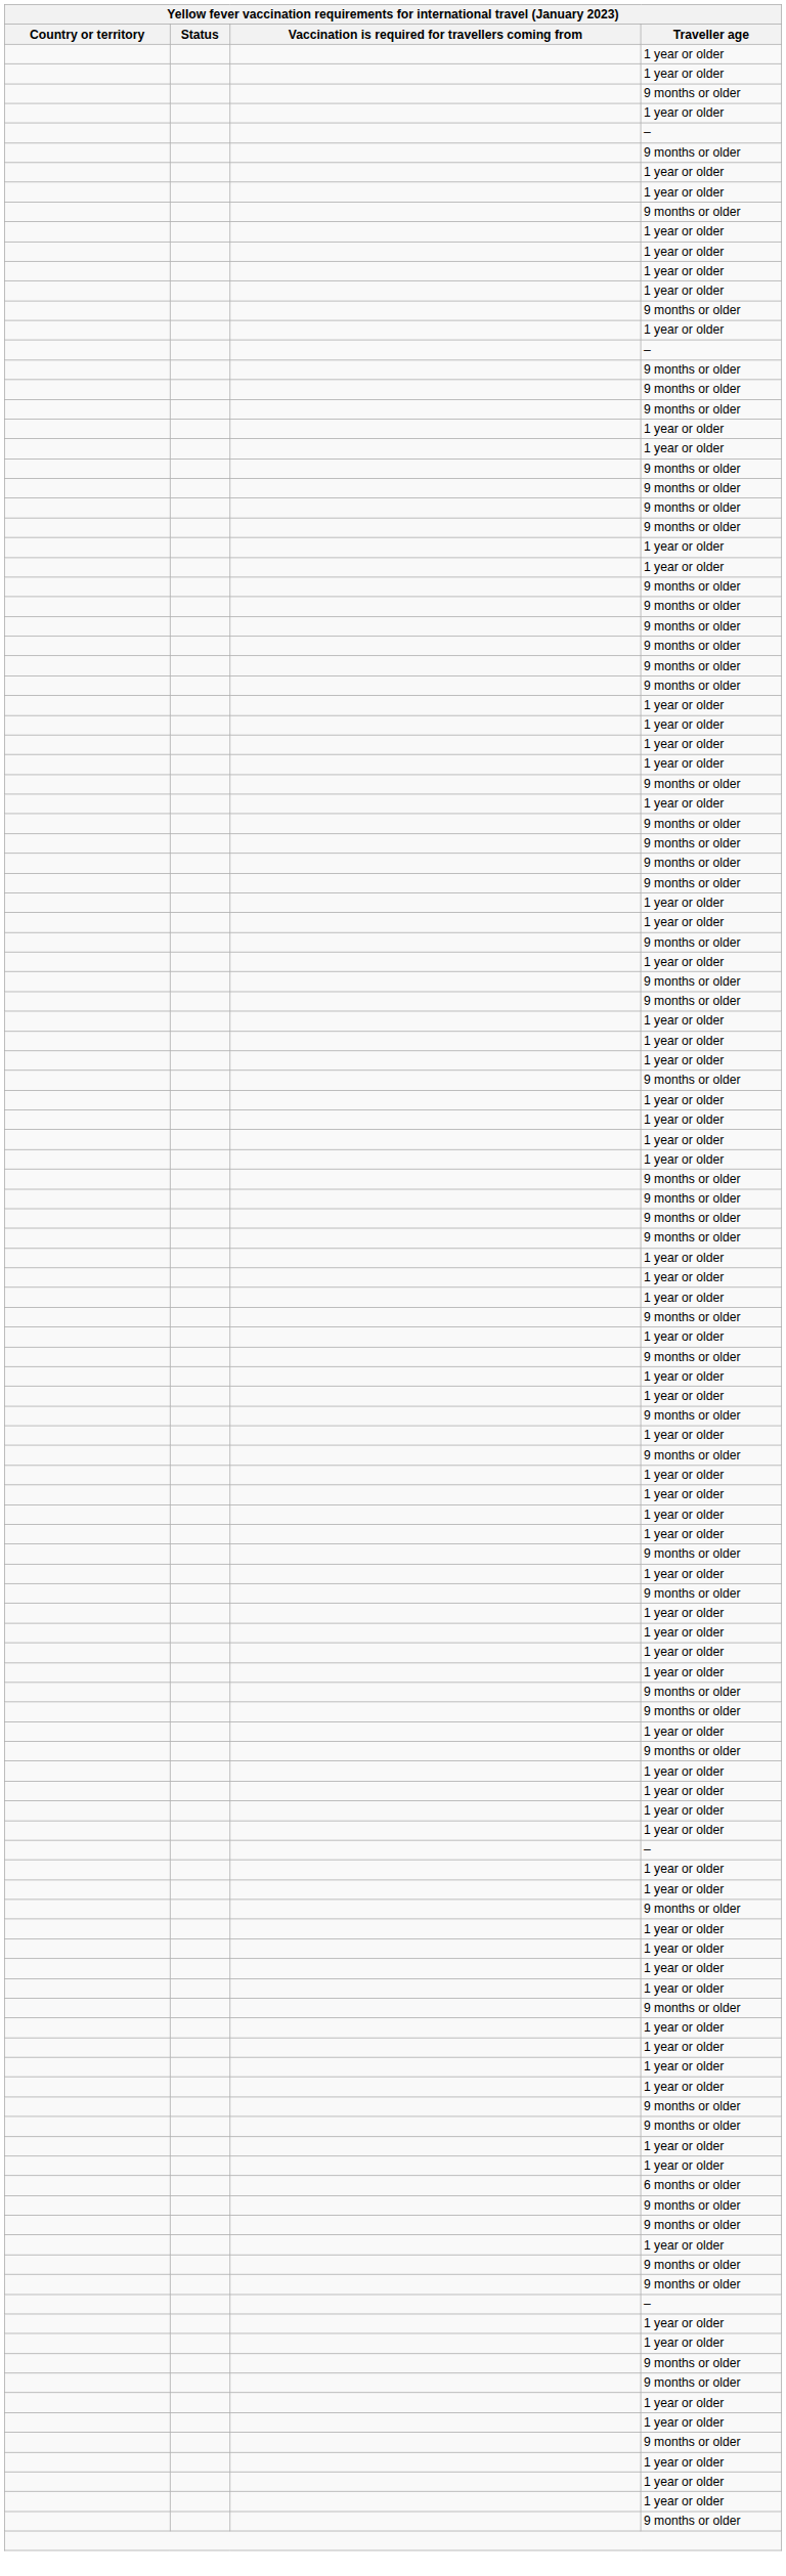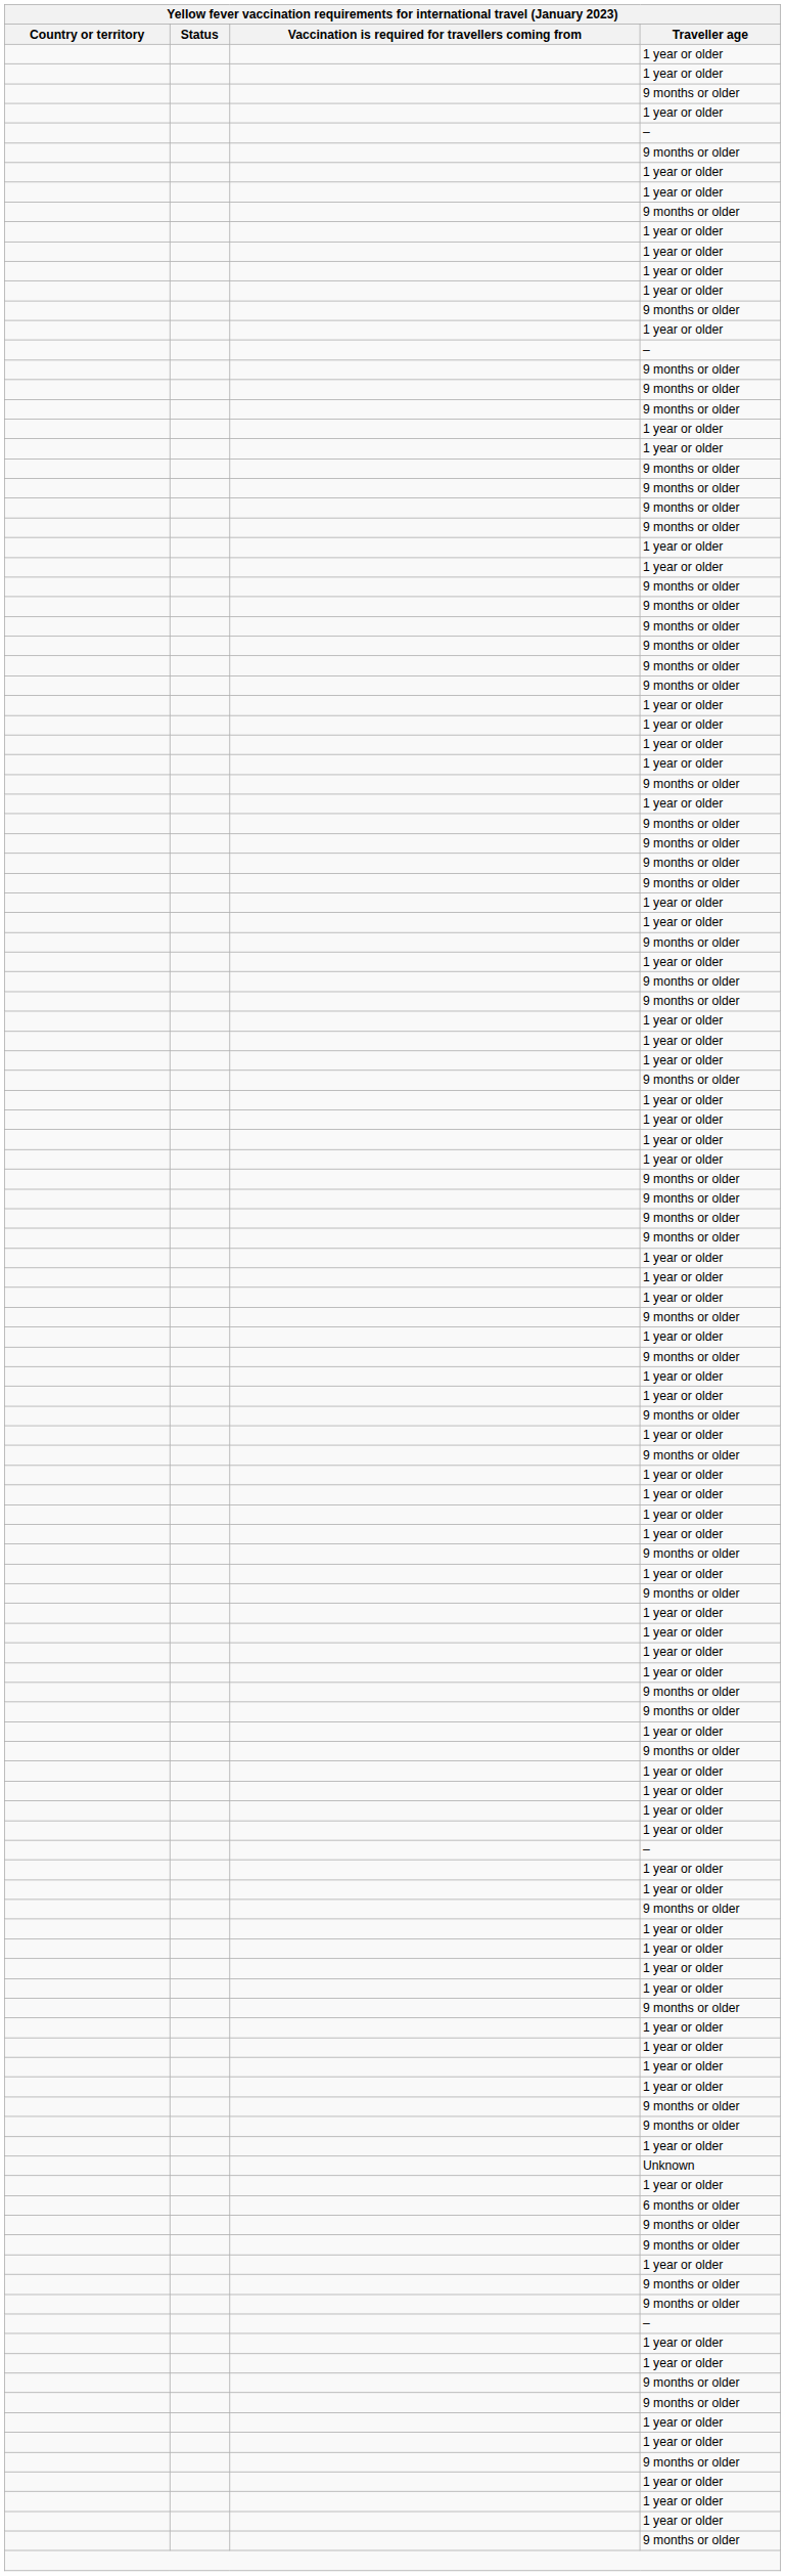 <table class="wikitable sortable" style="text-align:left;" width=1000 align="left">
 <tr>
 <th colspan="4" align="left">Yellow fever vaccination requirements for international travel (January 2023)</th>
 </tr>
 <tr>
 <th align="left">Country or territory</th>
 <th>Status</th>
 <th>Vaccination is required for travellers coming from</th>
 <th>Traveller age</th>
 </tr>
 <tr>
 <td></td>
 <td></td>
 <td></td>
 <td>1 year or older</td>
 </tr>
 <tr>
 <td></td>
 <td></td>
 <td></td>
 <td>1 year or older</td>
 </tr>
 <tr>
 <td></td>
 <td></td>
 <td></td>
 <td>9 months or older</td>
 </tr>
 <tr>
 <td></td>
 <td></td>
 <td></td>
 <td>1 year or older</td>
 </tr>
 <tr>
 <td></td>
 <td></td>
 <td></td>
 <td>–</td>
 </tr>
 <tr>
 <td></td>
 <td></td>
 <td></td>
 <td>9 months or older</td>
 </tr>
 <tr>
 <td></td>
 <td></td>
 <td></td>
 <td>1 year or older</td>
 </tr>
 <tr>
 <td></td>
 <td></td>
 <td></td>
 <td>1 year or older</td>
 </tr>
 <tr>
 <td></td>
 <td></td>
 <td></td>
 <td>9 months or older</td>
 </tr>
 <tr>
 <td></td>
 <td></td>
 <td></td>
 <td>1 year or older</td>
 </tr>
 <tr>
 <td></td>
 <td></td>
 <td></td>
 <td>1 year or older</td>
 </tr>
 <tr>
 <td></td>
 <td></td>
 <td></td>
 <td>1 year or older</td>
 </tr>
 <tr>
 <td></td>
 <td></td>
 <td></td>
 <td>1 year or older</td>
 </tr>
 <tr>
 <td></td>
 <td></td>
 <td></td>
 <td>9 months or older</td>
 </tr>
 <tr>
 <td></td>
 <td></td>
 <td></td>
 <td>1 year or older</td>
 </tr>
 <tr>
 <td></td>
 <td></td>
 <td></td>
 <td>–</td>
 </tr>
 <tr>
 <td></td>
 <td></td>
 <td></td>
 <td>9 months or older</td>
 </tr>
 <tr>
 <td></td>
 <td></td>
 <td></td>
 <td>9 months or older</td>
 </tr>
 <tr>
 <td></td>
 <td></td>
 <td></td>
 <td>9 months or older</td>
 </tr>
 <tr>
 <td></td>
 <td></td>
 <td></td>
 <td>1 year or older</td>
 </tr>
 <tr>
 <td></td>
 <td></td>
 <td></td>
 <td>1 year or older</td>
 </tr>
 <tr>
 <td></td>
 <td></td>
 <td></td>
 <td>9 months or older</td>
 </tr>
 <tr>
 <td></td>
 <td></td>
 <td></td>
 <td>9 months or older</td>
 </tr>
 <tr>
 <td></td>
 <td></td>
 <td></td>
 <td>9 months or older</td>
 </tr>
 <tr>
 <td></td>
 <td></td>
 <td></td>
 <td>9 months or older</td>
 </tr>
 <tr>
 <td></td>
 <td></td>
 <td></td>
 <td>1 year or older</td>
 </tr>
 <tr>
 <td></td>
 <td></td>
 <td></td>
 <td>1 year or older</td>
 </tr>
 <tr>
 <td></td>
 <td></td>
 <td></td>
 <td>9 months or older</td>
 </tr>
 <tr>
 <td></td>
 <td></td>
 <td></td>
 <td>9 months or older</td>
 </tr>
 <tr>
 <td></td>
 <td></td>
 <td></td>
 <td>9 months or older</td>
 </tr>
 <tr>
 <td></td>
 <td></td>
 <td></td>
 <td>9 months or older</td>
 </tr>
 <tr>
 <td></td>
 <td></td>
 <td></td>
 <td>9 months or older</td>
 </tr>
 <tr>
 <td></td>
 <td></td>
 <td></td>
 <td>9 months or older</td>
 </tr>
 <tr>
 <td></td>
 <td></td>
 <td></td>
 <td>1 year or older</td>
 </tr>
 <tr>
 <td></td>
 <td></td>
 <td></td>
 <td>1 year or older</td>
 </tr>
 <tr>
 <td></td>
 <td></td>
 <td></td>
 <td>1 year or older</td>
 </tr>
 <tr>
 <td></td>
 <td></td>
 <td></td>
 <td>1 year or older</td>
 </tr>
 <tr>
 <td></td>
 <td></td>
 <td></td>
 <td>9 months or older</td>
 </tr>
 <tr>
 <td></td>
 <td></td>
 <td></td>
 <td>1 year or older</td>
 </tr>
 <tr>
 <td></td>
 <td></td>
 <td></td>
 <td>9 months or older</td>
 </tr>
 <tr>
 <td></td>
 <td></td>
 <td></td>
 <td>9 months or older</td>
 </tr>
 <tr>
 <td></td>
 <td></td>
 <td></td>
 <td>9 months or older</td>
 </tr>
 <tr>
 <td></td>
 <td></td>
 <td></td>
 <td>9 months or older</td>
 </tr>
 <tr>
 <td></td>
 <td></td>
 <td></td>
 <td>1 year or older</td>
 </tr>
 <tr>
 <td></td>
 <td></td>
 <td></td>
 <td>1 year or older</td>
 </tr>
 <tr>
 <td></td>
 <td></td>
 <td></td>
 <td>9 months or older</td>
 </tr>
 <tr>
 <td></td>
 <td></td>
 <td></td>
 <td>1 year or older</td>
 </tr>
 <tr>
 <td></td>
 <td></td>
 <td></td>
 <td>9 months or older</td>
 </tr>
 <tr>
 <td></td>
 <td></td>
 <td></td>
 <td>9 months or older</td>
 </tr>
 <tr>
 <td></td>
 <td></td>
 <td></td>
 <td>1 year or older</td>
 </tr>
 <tr>
 <td></td>
 <td></td>
 <td></td>
 <td>1 year or older</td>
 </tr>
 <tr>
 <td></td>
 <td></td>
 <td></td>
 <td>1 year or older</td>
 </tr>
 <tr>
 <td></td>
 <td></td>
 <td></td>
 <td>9 months or older</td>
 </tr>
 <tr>
 <td></td>
 <td></td>
 <td></td>
 <td>1 year or older</td>
 </tr>
 <tr>
 <td></td>
 <td></td>
 <td></td>
 <td>1 year or older</td>
 </tr>
 <tr>
 <td></td>
 <td></td>
 <td></td>
 <td>1 year or older</td>
 </tr>
 <tr>
 <td></td>
 <td></td>
 <td></td>
 <td>1 year or older</td>
 </tr>
 <tr>
 <td></td>
 <td></td>
 <td></td>
 <td>9 months or older</td>
 </tr>
 <tr>
 <td></td>
 <td></td>
 <td></td>
 <td>9 months or older</td>
 </tr>
 <tr>
 <td></td>
 <td></td>
 <td></td>
 <td>9 months or older</td>
 </tr>
 <tr>
 <td></td>
 <td></td>
 <td></td>
 <td>9 months or older</td>
 </tr>
 <tr>
 <td></td>
 <td></td>
 <td></td>
 <td>1 year or older</td>
 </tr>
 <tr>
 <td></td>
 <td></td>
 <td></td>
 <td>1 year or older</td>
 </tr>
 <tr>
 <td></td>
 <td></td>
 <td></td>
 <td>1 year or older</td>
 </tr>
 <tr>
 <td></td>
 <td></td>
 <td></td>
 <td>9 months or older</td>
 </tr>
 <tr>
 <td></td>
 <td></td>
 <td></td>
 <td>1 year or older</td>
 </tr>
 <tr>
 <td></td>
 <td></td>
 <td></td>
 <td>9 months or older</td>
 </tr>
 <tr>
 <td></td>
 <td></td>
 <td></td>
 <td>1 year or older</td>
 </tr>
 <tr>
 <td></td>
 <td></td>
 <td></td>
 <td>1 year or older</td>
 </tr>
 <tr>
 <td></td>
 <td></td>
 <td></td>
 <td>9 months or older</td>
 </tr>
 <tr>
 <td></td>
 <td></td>
 <td></td>
 <td>1 year or older</td>
 </tr>
 <tr>
 <td></td>
 <td></td>
 <td></td>
 <td>9 months or older</td>
 </tr>
 <tr>
 <td></td>
 <td></td>
 <td></td>
 <td>1 year or older</td>
 </tr>
 <tr>
 <td></td>
 <td></td>
 <td></td>
 <td>1 year or older</td>
 </tr>
 <tr>
 <td></td>
 <td></td>
 <td></td>
 <td>1 year or older</td>
 </tr>
 <tr>
 <td></td>
 <td></td>
 <td></td>
 <td>1 year or older</td>
 </tr>
 <tr>
 <td></td>
 <td></td>
 <td></td>
 <td>9 months or older</td>
 </tr>
 <tr>
 <td></td>
 <td></td>
 <td></td>
 <td>1 year or older</td>
 </tr>
 <tr>
 <td></td>
 <td></td>
 <td></td>
 <td>9 months or older</td>
 </tr>
 <tr>
 <td></td>
 <td></td>
 <td></td>
 <td>1 year or older</td>
 </tr>
 <tr>
 <td></td>
 <td></td>
 <td></td>
 <td>1 year or older</td>
 </tr>
 <tr>
 <td></td>
 <td></td>
 <td></td>
 <td>1 year or older</td>
 </tr>
 <tr>
 <td></td>
 <td></td>
 <td></td>
 <td>1 year or older</td>
 </tr>
 <tr>
 <td></td>
 <td></td>
 <td></td>
 <td>9 months or older</td>
 </tr>
 <tr>
 <td></td>
 <td></td>
 <td></td>
 <td>9 months or older</td>
 </tr>
 <tr>
 <td></td>
 <td></td>
 <td></td>
 <td>1 year or older</td>
 </tr>
 <tr>
 <td></td>
 <td></td>
 <td></td>
 <td>9 months or older</td>
 </tr>
 <tr>
 <td></td>
 <td></td>
 <td></td>
 <td>1 year or older</td>
 </tr>
 <tr>
 <td></td>
 <td></td>
 <td></td>
 <td>1 year or older</td>
 </tr>
 <tr>
 <td></td>
 <td></td>
 <td></td>
 <td>1 year or older</td>
 </tr>
 <tr>
 <td></td>
 <td></td>
 <td></td>
 <td>1 year or older</td>
 </tr>
 <tr>
 <td></td>
 <td></td>
 <td></td>
 <td>–</td>
 </tr>
 <tr>
 <td></td>
 <td></td>
 <td></td>
 <td>1 year or older</td>
 </tr>
 <tr>
 <td></td>
 <td></td>
 <td></td>
 <td>1 year or older</td>
 </tr>
 <tr>
 <td></td>
 <td></td>
 <td></td>
 <td>9 months or older</td>
 </tr>
 <tr>
 <td></td>
 <td></td>
 <td></td>
 <td>1 year or older</td>
 </tr>
 <tr>
 <td></td>
 <td></td>
 <td></td>
 <td>1 year or older</td>
 </tr>
 <tr>
 <td></td>
 <td></td>
 <td></td>
 <td>1 year or older</td>
 </tr>
 <tr>
 <td></td>
 <td></td>
 <td></td>
 <td>1 year or older</td>
 </tr>
 <tr>
 <td></td>
 <td></td>
 <td></td>
 <td>9 months or older</td>
 </tr>
 <tr>
 <td></td>
 <td></td>
 <td></td>
 <td>1 year or older</td>
 </tr>
 <tr>
 <td></td>
 <td></td>
 <td></td>
 <td>1 year or older</td>
 </tr>
 <tr>
 <td></td>
 <td></td>
 <td></td>
 <td>1 year or older</td>
 </tr>
 <tr>
 <td></td>
 <td></td>
 <td></td>
 <td>1 year or older</td>
 </tr>
 <tr>
 <td></td>
 <td></td>
 <td></td>
 <td>9 months or older</td>
 </tr>
 <tr>
 <td></td>
 <td></td>
 <td></td>
 <td>9 months or older</td>
 </tr>
 <tr>
 <td></td>
 <td></td>
 <td></td>
 <td>1 year or older</td>
 </tr>
 <tr>
 <td></td>
 <td></td>
 <td></td>
+<td>Unknown</td>
+</tr>
+<tr>
+<td></td>
+<td></td>
+<td></td>
 <td>1 year or older</td>
 </tr>
 <tr>
 <td></td>
 <td></td>
 <td></td>
 <td>6 months or older</td>
 </tr>
 <tr>
 <td></td>
 <td></td>
 <td></td>
 <td>9 months or older</td>
 </tr>
 <tr>
 <td></td>
 <td></td>
 <td></td>
 <td>9 months or older</td>
 </tr>
 <tr>
 <td></td>
 <td></td>
 <td></td>
 <td>1 year or older</td>
 </tr>
 <tr>
 <td></td>
 <td></td>
 <td></td>
 <td>9 months or older</td>
 </tr>
 <tr>
 <td></td>
 <td></td>
 <td></td>
 <td>9 months or older</td>
 </tr>
 <tr>
 <td></td>
 <td></td>
 <td></td>
 <td>–</td>
 </tr>
 <tr>
 <td></td>
 <td></td>
 <td></td>
 <td>1 year or older</td>
 </tr>
 <tr>
 <td></td>
 <td></td>
 <td></td>
 <td>1 year or older</td>
 </tr>
 <tr>
 <td></td>
 <td></td>
 <td></td>
 <td>9 months or older</td>
 </tr>
 <tr>
 <td></td>
 <td></td>
 <td></td>
 <td>9 months or older</td>
 </tr>
 <tr>
 <td></td>
 <td></td>
 <td></td>
 <td>1 year or older</td>
 </tr>
 <tr>
 <td></td>
 <td></td>
 <td></td>
 <td>1 year or older</td>
 </tr>
 <tr>
 <td></td>
 <td></td>
 <td></td>
 <td>9 months or older</td>
 </tr>
 <tr>
 <td></td>
 <td></td>
 <td></td>
 <td>1 year or older</td>
 </tr>
 <tr>
 <td></td>
 <td></td>
 <td></td>
 <td>1 year or older</td>
 </tr>
 <tr>
 <td></td>
 <td></td>
 <td></td>
 <td>1 year or older</td>
 </tr>
 <tr>
 <td></td>
 <td></td>
 <td></td>
 <td>9 months or older</td>
 </tr>
 <tr>
 <td colspan="4"><br></td>
 </tr>
 </table>
